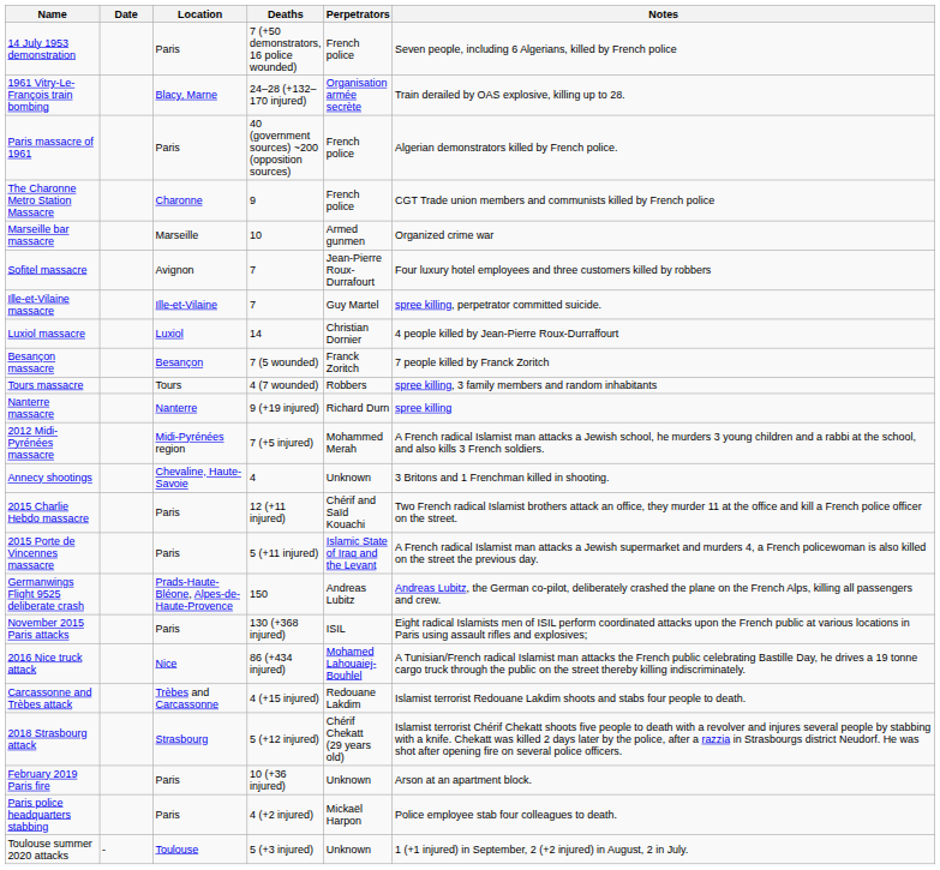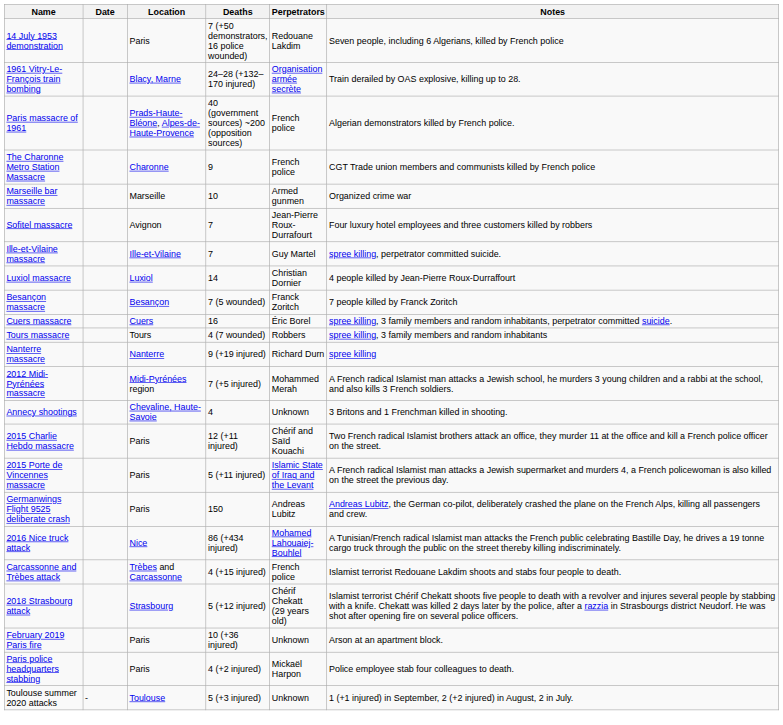 <table class="sortable wikitable" style="font-size:90%;">
 <tr>
 <th style="width:120px;">Name</th>
 <th style="width:65px;">Date</th>
 <th style="width:120px;">Location</th>
 <th ! data-sort-type="number" style="width:75px;">Deaths</th>
 <th style="width:75px;">Perpetrators</th>
 <th class="unsortable">Notes</th>
 </tr>
 <tr>
 <td><a href='#'>14 July 1953 demonstration</a></td>
 <td></td>
 <td>Paris</td>
 <td>7 (+50 demonstrators, 16 police wounded)</td>
-<td>French police</td>
+<td>Redouane Lakdim</td>
 <td>Seven people, including 6 Algerians, killed by French police</td>
 </tr>
 <tr>
 <td><a href='#'>1961 Vitry-Le-François train bombing</a></td>
 <td></td>
 <td><a href='#'>Blacy, Marne</a></td>
 <td>24–28 (+132–170 injured)</td>
 <td><a href='#'>Organisation armée secrète</a></td>
 <td>Train derailed by OAS explosive, killing up to 28.</td>
 </tr>
 <tr>
 <td><a href='#'>Paris massacre of 1961</a></td>
 <td></td>
-<td>Paris</td>
+<td><a href='#'>Prads-Haute-Bléone</a>, <a href='#'>Alpes-de-Haute-Provence</a></td>
 <td>40 (government sources) ~200 (opposition sources)</td>
 <td>French police</td>
 <td>Algerian demonstrators killed by French police.</td>
 </tr>
 <tr>
 <td><a href='#'>The Charonne Metro Station Massacre</a></td>
 <td></td>
 <td><a href='#'>Charonne</a></td>
 <td>9</td>
 <td>French police</td>
 <td>CGT Trade union members and communists killed by French police</td>
 </tr>
 <tr>
 <td><a href='#'>Marseille bar massacre</a></td>
 <td></td>
 <td>Marseille</td>
 <td>10</td>
 <td>Armed gunmen</td>
 <td>Organized crime war</td>
 </tr>
 <tr>
 <td><a href='#'>Sofitel massacre</a></td>
 <td></td>
 <td>Avignon</td>
 <td>7</td>
 <td>Jean-Pierre Roux-Durrafourt</td>
 <td>Four luxury hotel employees and three customers killed by robbers</td>
 </tr>
 <tr>
 <td><a href='#'>Ille-et-Vilaine massacre</a></td>
 <td></td>
 <td><a href='#'>Ille-et-Vilaine</a></td>
 <td>7</td>
 <td>Guy Martel</td>
 <td><a href='#'>spree killing</a>, perpetrator committed suicide.</td>
 </tr>
 <tr>
 <td><a href='#'>Luxiol massacre</a></td>
 <td></td>
 <td><a href='#'>Luxiol</a></td>
 <td>14</td>
 <td>Christian Dornier</td>
 <td>4 people killed by Jean-Pierre Roux-Durraffourt</td>
 </tr>
 <tr>
 <td><a href='#'>Besançon massacre</a></td>
 <td></td>
 <td><a href='#'>Besançon</a></td>
 <td>7 (5 wounded)</td>
 <td>Franck Zoritch</td>
 <td>7 people killed by Franck Zoritch</td>
 </tr>
 <tr>
+<td><a href='#'>Cuers massacre</a></td>
+<td></td>
+<td><a href='#'>Cuers</a></td>
+<td>16</td>
+<td>Éric Borel</td>
+<td><a href='#'>spree killing</a>, 3 family members and random inhabitants, perpetrator committed <a href='#'>suicide</a>.</td>
+</tr>
+<tr>
 <td><a href='#'>Tours massacre</a></td>
 <td></td>
 <td>Tours</td>
 <td>4 (7 wounded)</td>
 <td>Robbers</td>
 <td><a href='#'>spree killing</a>, 3 family members and random inhabitants</td>
 </tr>
 <tr>
 <td><a href='#'>Nanterre massacre</a></td>
 <td></td>
 <td><a href='#'>Nanterre</a></td>
 <td>9 (+19 injured)</td>
 <td>Richard Durn</td>
 <td><a href='#'>spree killing</a></td>
 </tr>
 <tr>
 <td><a href='#'>2012 Midi-Pyrénées massacre</a></td>
 <td></td>
 <td><a href='#'>Midi-Pyrénées</a> region</td>
 <td>7 (+5 injured)</td>
 <td>Mohammed Merah</td>
 <td>A French radical Islamist man attacks a Jewish school, he murders 3 young children and a rabbi at the school, and also kills 3 French soldiers.</td>
 </tr>
 <tr>
 <td><a href='#'>Annecy shootings</a></td>
 <td></td>
 <td><a href='#'>Chevaline, Haute-Savoie</a></td>
 <td>4</td>
 <td>Unknown</td>
 <td>3 Britons and 1 Frenchman killed in shooting.</td>
 </tr>
 <tr>
 <td><a href='#'>2015 Charlie Hebdo massacre</a></td>
 <td></td>
 <td>Paris</td>
 <td>12 (+11 injured)</td>
 <td>Chérif and Saïd Kouachi</td>
 <td>Two French radical Islamist brothers attack an office, they murder 11 at the office and kill a French police officer on the street.</td>
 </tr>
 <tr>
 <td><a href='#'>2015 Porte de Vincennes massacre</a></td>
 <td></td>
 <td>Paris</td>
 <td>5 (+11 injured)</td>
 <td><a href='#'>Islamic State of Iraq and the Levant</a></td>
 <td>A French radical Islamist man attacks a Jewish supermarket and murders 4, a French policewoman is also killed on the street the previous day.</td>
 </tr>
 <tr>
 <td><a href='#'>Germanwings Flight 9525 deliberate crash</a></td>
 <td></td>
-<td><a href='#'>Prads-Haute-Bléone</a>, <a href='#'>Alpes-de-Haute-Provence</a></td>
+<td>Paris</td>
 <td>150</td>
 <td>Andreas Lubitz</td>
 <td><a href='#'>Andreas Lubitz</a>, the German co-pilot, deliberately crashed the plane on the French Alps, killing all passengers and crew.</td>
-</tr>
-<tr>
-<td><a href='#'>November 2015 Paris attacks</a></td>
-<td></td>
-<td>Paris</td>
-<td>130 (+368 injured)</td>
-<td>ISIL</td>
-<td>Eight radical Islamists men of ISIL perform coordinated attacks upon the French public at various locations in Paris using assault rifles and explosives;</td>
 </tr>
 <tr>
 <td><a href='#'>2016 Nice truck attack</a></td>
 <td></td>
 <td><a href='#'>Nice</a></td>
 <td>86 (+434 injured)</td>
 <td><a href='#'>Mohamed Lahouaiej-Bouhlel</a></td>
 <td>A Tunisian/French radical Islamist man attacks the French public celebrating Bastille Day, he drives a 19 tonne cargo truck through the public on the street thereby killing indiscriminately.</td>
 </tr>
 <tr>
 <td><a href='#'>Carcassonne and Trèbes attack</a></td>
 <td></td>
 <td><a href='#'>Trèbes</a> and <a href='#'>Carcassonne</a></td>
 <td>4 (+15 injured)</td>
-<td>Redouane Lakdim</td>
+<td>French police</td>
 <td>Islamist terrorist Redouane Lakdim shoots and stabs four people to death.</td>
 </tr>
 <tr>
 <td><a href='#'>2018 Strasbourg attack</a></td>
 <td></td>
 <td><a href='#'>Strasbourg</a></td>
 <td>5 (+12 injured)</td>
 <td>Chérif Chekatt<br>(29 years old)</td>
 <td>Islamist terrorist Chérif Chekatt shoots five people to death with a revolver and injures several people by stabbing with a knife. Chekatt was killed 2 days later by the police, after a <a href='#'>razzia</a> in Strasbourgs district Neudorf. He was shot after opening fire on several police officers.</td>
 </tr>
 <tr>
 <td><a href='#'>February 2019 Paris fire</a></td>
 <td></td>
 <td>Paris</td>
 <td>10 (+36 injured)</td>
 <td>Unknown</td>
 <td>Arson at an apartment block.</td>
 </tr>
 <tr>
 <td><a href='#'>Paris police headquarters stabbing</a></td>
 <td></td>
 <td>Paris</td>
 <td>4 (+2 injured)</td>
 <td>Mickaël Harpon</td>
 <td>Police employee stab four colleagues to death.</td>
 </tr>
 <tr>
 <td>Toulouse summer 2020 attacks</td>
 <td> - </td>
 <td><a href='#'>Toulouse</a></td>
 <td>5 (+3 injured)</td>
 <td>Unknown</td>
 <td>1 (+1 injured) in September, 2 (+2 injured) in August, 2 in July.</td>
 </tr>
 </table>
